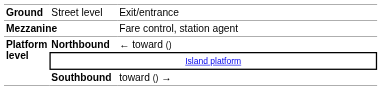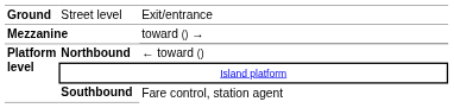 <table table border=0 cellspacing=0 cellpadding=3>
 <tr>
 <td style="border-top:solid 1px gray;border-bottom:solid 1px gray;" width=50><strong>Ground</strong></td>
 <td style="border-top:solid 1px gray;border-bottom:solid 1px gray;" width=100>Street level</td>
 <td style="border-top:solid 1px gray;border-bottom:solid 1px gray;" width=400>Exit/entrance</td>
 </tr>
 <tr>
 <td colspan=2><strong>Mezzanine</strong></td>
-<td>Fare control, station agent</td>
+<td style="border-bottom:solid 1px gray;">  toward  <small>()</small> →</td>
 </tr>
 <tr>
 <td style="border-top:solid 1px gray;border-bottom:solid 1px gray;" rowspan=3 valign=top><strong>Platform level</strong></td>
 <td style="border-top:solid 1px gray;"><span><strong>Northbound</strong></span></td>
 <td style="border-bottom:solid 0px gray;border-top:solid 1px gray;" width=400>←  toward  <small>()</small></td>
 </tr>
 <tr>
 <td style="border-top:solid 2px black;border-right:solid 2px black;border-left:solid 2px black;border-bottom:solid 2px black;text-align:center;" colspan=2><small><a href='#'>Island platform</a></small></td>
 </tr>
 <tr>
 <td style="border-bottom:solid 1px gray;"><span><strong>Southbound</strong></span></td>
-<td style="border-bottom:solid 1px gray;">  toward  <small>()</small> →</td>
+<td>Fare control, station agent</td>
 </tr>
 </table>
